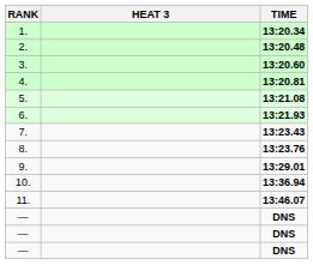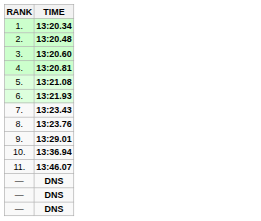 <table class="wikitable" style="border-collapse: collapse; font-size: 90%;">
 <tr>
 <th>RANK</th>
-<th align="center" style="width: 20em">HEAT 3</th>
 <th>TIME</th>
 </tr>
 <tr style="background:#ccffcc;">
 <td align="center">1.</td>
-<td></td>
 <td align="center"><strong>13:20.34</strong></td>
 </tr>
 <tr style="background:#ccffcc;">
 <td align="center">2.</td>
-<td></td>
 <td align="center"><strong>13:20.48</strong></td>
 </tr>
 <tr style="background:#ccffcc;">
 <td align="center">3.</td>
-<td></td>
 <td align="center"><strong>13:20.60</strong></td>
 </tr>
 <tr style="background:#ccffcc;">
 <td align="center">4.</td>
-<td></td>
 <td align="center"><strong>13:20.81</strong></td>
 </tr>
 <tr style="background:#ddffdd;">
 <td align="center">5.</td>
-<td></td>
 <td align="center"><strong>13:21.08</strong></td>
 </tr>
 <tr style="background:#ddffdd;">
 <td align="center">6.</td>
-<td></td>
 <td align="center"><strong>13:21.93</strong></td>
 </tr>
 <tr>
 <td align="center">7.</td>
-<td></td>
 <td align="center"><strong>13:23.43</strong></td>
 </tr>
 <tr>
 <td align="center">8.</td>
-<td></td>
 <td align="center"><strong>13:23.76</strong></td>
 </tr>
 <tr>
 <td align="center">9.</td>
-<td></td>
 <td align="center"><strong>13:29.01</strong></td>
 </tr>
 <tr>
 <td align="center">10.</td>
-<td></td>
 <td align="center"><strong>13:36.94</strong></td>
 </tr>
 <tr>
 <td align="center">11.</td>
-<td></td>
 <td align="center"><strong>13:46.07</strong></td>
 </tr>
 <tr>
 <td align="center">—</td>
-<td></td>
 <td align="center"><strong>DNS</strong></td>
 </tr>
 <tr>
 <td align="center">—</td>
-<td></td>
 <td align="center"><strong>DNS</strong></td>
 </tr>
 <tr>
 <td align="center">—</td>
-<td></td>
 <td align="center"><strong>DNS</strong></td>
 </tr>
 </table>
